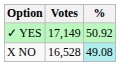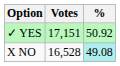 <table class="wikitable">
 <tr>
 <th>Option</th>
 <th>Votes</th>
 <th>%</th>
 </tr>
 <tr>
 <td style=background:#bbf8be>✓ YES</td>
-<td style=background:#bbf8be>17,149</td>
+<td style=background:#bbf8be>17,151</td>
 <td style=background:#bbf8be>50.92</td>
 </tr>
 <tr>
 <td>X NO</td>
 <td>16,528</td>
 <td style="background: paleturquoise;">49.08</td>
 </tr>
 </table>
